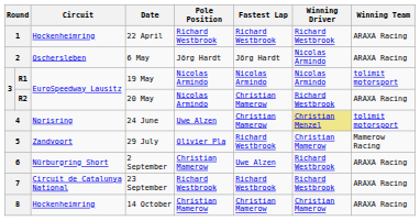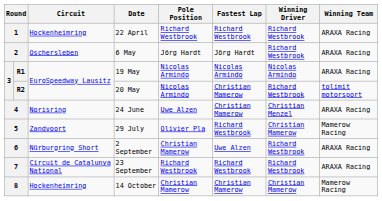 <table class="wikitable" style="font-size: 85%">
 <tr>
 <th colspan=2>Round</th>
 <th>Circuit</th>
 <th>Date</th>
 <th>Pole Position</th>
 <th>Fastest Lap</th>
 <th>Winning Driver</th>
 <th>Winning Team</th>
 </tr>
 <tr>
 <th colspan=2>1</th>
 <td> <a href='#'>Hockenheimring</a></td>
 <td>22 April</td>
 <td> <a href='#'>Richard Westbrook</a></td>
 <td> <a href='#'>Richard Westbrook</a></td>
 <td> <a href='#'>Richard Westbrook</a></td>
 <td> ARAXA Racing</td>
 </tr>
 <tr>
 <th colspan=2>2</th>
 <td> <a href='#'>Oschersleben</a></td>
 <td>6 May</td>
 <td> Jörg Hardt</td>
 <td> Jörg Hardt</td>
-<td> <a href='#'>Nicolas Armindo</a></td>
+<td> <a href='#'>Richard Westbrook</a></td>
 <td> ARAXA Racing</td>
 </tr>
 <tr>
 <th rowspan=2>3</th>
 <th>R1</th>
 <td rowspan=2> <a href='#'>EuroSpeedway Lausitz</a></td>
 <td>19 May</td>
 <td> <a href='#'>Nicolas Armindo</a></td>
 <td> <a href='#'>Nicolas Armindo</a></td>
 <td> <a href='#'>Nicolas Armindo</a></td>
-<td> <a href='#'>tolimit motorsport</a></td>
+<td> ARAXA Racing</td>
 </tr>
 <tr>
 <th>R2</th>
 <td>20 May</td>
 <td> <a href='#'>Nicolas Armindo</a></td>
 <td> <a href='#'>Christian Mamerow</a></td>
 <td> <a href='#'>Richard Westbrook</a></td>
-<td> ARAXA Racing</td>
+<td> <a href='#'>tolimit motorsport</a></td>
 </tr>
 <tr>
 <th colspan=2>4</th>
 <td> <a href='#'>Norisring</a></td>
 <td>24 June</td>
 <td> <a href='#'>Uwe Alzen</a></td>
 <td> <a href='#'>Christian Mamerow</a></td>
-<td style="background: khaki;"> <a href='#'>Christian Menzel</a></td>
-<td> <a href='#'>tolimit motorsport</a></td>
+<td> <a href='#'>Christian Menzel</a></td>
+<td> ARAXA Racing</td>
 </tr>
 <tr>
 <th colspan=2>5</th>
 <td> <a href='#'>Zandvoort</a></td>
 <td>29 July</td>
 <td> <a href='#'>Olivier Pla</a></td>
 <td> <a href='#'>Richard Westbrook</a></td>
 <td> <a href='#'>Christian Mamerow</a></td>
 <td> Mamerow Racing</td>
 </tr>
 <tr>
 <th colspan=2>6</th>
 <td> <a href='#'>Nürburgring Short</a></td>
 <td>2 September</td>
 <td> <a href='#'>Christian Mamerow</a></td>
 <td> <a href='#'>Uwe Alzen</a></td>
 <td> <a href='#'>Richard Westbrook</a></td>
 <td> ARAXA Racing</td>
 </tr>
 <tr>
 <th colspan=2>7</th>
 <td> <a href='#'>Circuit de Catalunya National</a></td>
 <td>23 September</td>
 <td> <a href='#'>Richard Westbrook</a></td>
 <td> <a href='#'>Richard Westbrook</a></td>
 <td> <a href='#'>Richard Westbrook</a></td>
 <td> ARAXA Racing</td>
 </tr>
 <tr>
 <th colspan=2>8</th>
 <td> <a href='#'>Hockenheimring</a></td>
 <td>14 October</td>
 <td> <a href='#'>Christian Mamerow</a></td>
 <td> <a href='#'>Christian Mamerow</a></td>
 <td> <a href='#'>Christian Mamerow</a></td>
-<td> ARAXA Racing</td>
+<td> Mamerow Racing</td>
 </tr>
 </table>
